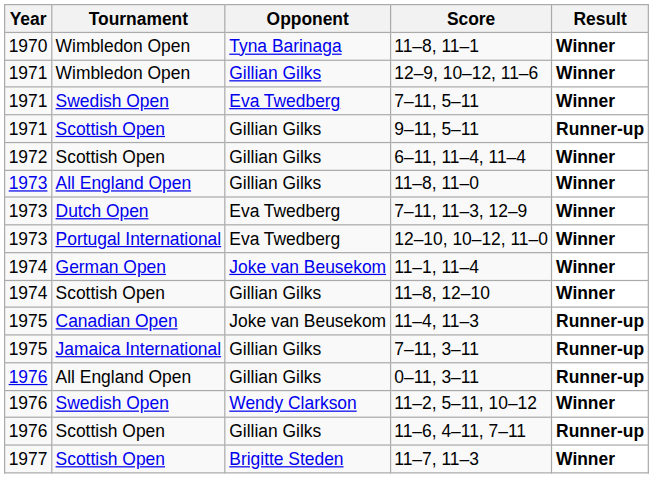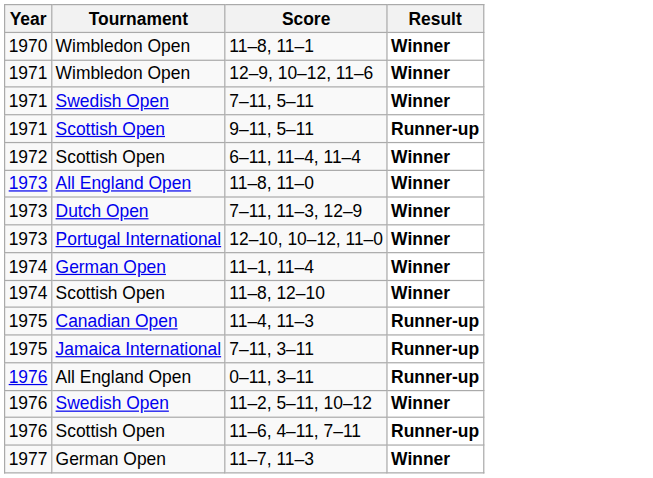 <table class="sortable wikitable" style="font-size:90%;">
 <tr>
 <th>Year</th>
 <th>Tournament</th>
-<th>Opponent</th>
 <th>Score</th>
 <th>Result</th>
 </tr>
 <tr>
 <td align="center">1970</td>
 <td align="left">Wimbledon Open</td>
-<td align="left"> <a href='#'>Tyna Barinaga</a></td>
 <td align="left">11–8, 11–1</td>
 <td style="text-align:left; background:white"> <strong>Winner</strong></td>
 </tr>
 <tr>
 <td align="center">1971</td>
 <td align="left">Wimbledon Open</td>
-<td align="left"> <a href='#'>Gillian Gilks</a></td>
 <td align="left">12–9, 10–12, 11–6</td>
 <td style="text-align:left; background:white"> <strong>Winner</strong></td>
 </tr>
 <tr>
 <td align="center">1971</td>
 <td align="left"><a href='#'>Swedish Open</a></td>
-<td align="left"> <a href='#'>Eva Twedberg</a></td>
 <td align="left">7–11, 5–11</td>
 <td style="text-align:left; background:white"> <strong>Winner</strong></td>
 </tr>
 <tr>
 <td align="center">1971</td>
 <td align="left"><a href='#'>Scottish Open</a></td>
-<td align="left"> Gillian Gilks</td>
 <td align="left">9–11, 5–11</td>
 <td style="text-align:left; background:white"> <strong>Runner-up</strong></td>
 </tr>
 <tr>
 <td align="center">1972</td>
 <td align="left">Scottish Open</td>
-<td align="left"> Gillian Gilks</td>
 <td align="left">6–11, 11–4, 11–4</td>
 <td style="text-align:left; background:white"> <strong>Winner</strong></td>
 </tr>
 <tr>
 <td align="center"><a href='#'>1973</a></td>
 <td align="left"><a href='#'>All England Open</a></td>
-<td align="left"> Gillian Gilks</td>
 <td align="left">11–8, 11–0</td>
 <td style="text-align:left; background:white"> <strong>Winner</strong></td>
 </tr>
 <tr>
 <td align="center">1973</td>
 <td align="left"><a href='#'>Dutch Open</a></td>
-<td align="left"> Eva Twedberg</td>
 <td align="left">7–11, 11–3, 12–9</td>
 <td style="text-align:left; background:white"> <strong>Winner</strong></td>
 </tr>
 <tr>
 <td align="center">1973</td>
 <td align="left"><a href='#'>Portugal International</a></td>
-<td align="left"> Eva Twedberg</td>
 <td align="left">12–10, 10–12, 11–0</td>
 <td style="text-align:left; background:white"> <strong>Winner</strong></td>
 </tr>
 <tr>
 <td align="center">1974</td>
 <td align="left"><a href='#'>German Open</a></td>
-<td align="left"> <a href='#'>Joke van Beusekom</a></td>
 <td align="left">11–1, 11–4</td>
 <td style="text-align:left; background:white"> <strong>Winner</strong></td>
 </tr>
 <tr>
 <td align="center">1974</td>
 <td align="left">Scottish Open</td>
-<td align="left"> Gillian Gilks</td>
 <td align="left">11–8, 12–10</td>
 <td style="text-align:left; background:white"> <strong>Winner</strong></td>
 </tr>
 <tr>
 <td align="center">1975</td>
 <td align="left"><a href='#'>Canadian Open</a></td>
-<td align="left"> Joke van Beusekom</td>
 <td align="left">11–4, 11–3</td>
 <td style="text-align:left; background:white"> <strong>Runner-up</strong></td>
 </tr>
 <tr>
 <td align="center">1975</td>
 <td align="left"><a href='#'>Jamaica International</a></td>
-<td align="left"> Gillian Gilks</td>
 <td align="left">7–11, 3–11</td>
 <td style="text-align:left; background:white"> <strong>Runner-up</strong></td>
 </tr>
 <tr>
 <td align="center"><a href='#'>1976</a></td>
 <td align="left">All England Open</td>
-<td align="left"> Gillian Gilks</td>
 <td align="left">0–11, 3–11</td>
 <td style="text-align:left; background:white"> <strong>Runner-up</strong></td>
 </tr>
 <tr>
 <td align="center">1976</td>
 <td align="left"><a href='#'>Swedish Open</a></td>
-<td align="left"> <a href='#'>Wendy Clarkson</a></td>
 <td align="left">11–2, 5–11, 10–12</td>
 <td style="text-align:left; background:white"> <strong>Winner</strong></td>
 </tr>
 <tr>
 <td align="center">1976</td>
 <td align="left">Scottish Open</td>
-<td align="left"> Gillian Gilks</td>
 <td align="left">11–6, 4–11, 7–11</td>
 <td style="text-align:left; background:white"> <strong>Runner-up</strong></td>
 </tr>
 <tr>
 <td align="center">1977</td>
-<td align="left"><a href='#'>Scottish Open</a></td>
-<td align="left"> <a href='#'>Brigitte Steden</a></td>
+<td align="left">German Open</td>
 <td align="left">11–7, 11–3</td>
 <td style="text-align:left; background:white"> <strong>Winner</strong></td>
 </tr>
 </table>
